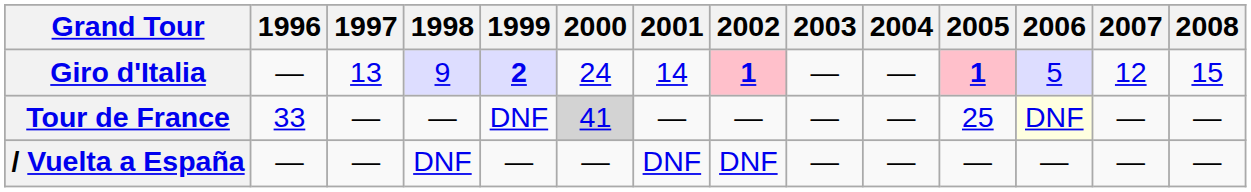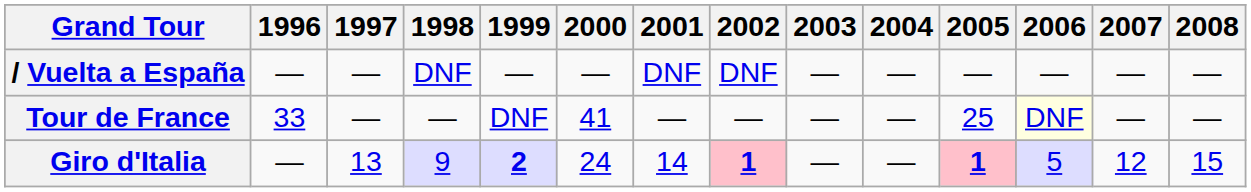 <table class="wikitable plainrowheaders">
 <tr>
 <th scope="col"><a href='#'>Grand Tour</a></th>
 <th scope="col">1996</th>
 <th scope="col">1997</th>
 <th scope="col">1998</th>
 <th scope="col">1999</th>
 <th scope="col">2000</th>
 <th scope="col">2001</th>
 <th scope="col">2002</th>
 <th scope="col">2003</th>
 <th scope="col">2004</th>
 <th scope="col">2005</th>
 <th scope="col">2006</th>
 <th scope="col">2007</th>
 <th scope="col">2008</th>
 </tr>
 <tr style="text-align:center;">
+<th scope="row">/ <a href='#'>Vuelta a España</a></th>
+<td>—</td>
+<td>—</td>
+<td><a href='#'>DNF</a></td>
+<td>—</td>
+<td>—</td>
+<td><a href='#'>DNF</a></td>
+<td><a href='#'>DNF</a></td>
+<td>—</td>
+<td>—</td>
+<td>—</td>
+<td>—</td>
+<td>—</td>
+<td>—</td>
+</tr>
+<tr style="text-align:center;">
+<th scope="row"> <a href='#'>Tour de France</a></th>
+<td><a href='#'>33</a></td>
+<td>—</td>
+<td>—</td>
+<td><a href='#'>DNF</a></td>
+<td><a href='#'>41</a></td>
+<td>—</td>
+<td>—</td>
+<td>—</td>
+<td>—</td>
+<td><a href='#'>25</a></td>
+<td style="background: lightyellow;"><a href='#'>DNF</a></td>
+<td>—</td>
+<td>—</td>
+</tr>
+<tr style="text-align:center;">
 <th scope="row"> <a href='#'>Giro d'Italia</a></th>
 <td>—</td>
 <td><a href='#'>13</a></td>
 <td align="center" style="background:#ddddff;"><a href='#'>9</a></td>
 <td align="center" style="background:#ddddff;"><strong><a href='#'>2</a></strong></td>
 <td><a href='#'>24</a></td>
 <td><a href='#'>14</a></td>
 <td align="center" style="background:pink;"><strong><a href='#'>1</a></strong></td>
 <td>—</td>
 <td>—</td>
 <td align="center" style="background:pink;"><strong><a href='#'>1</a></strong></td>
 <td align="center" style="background:#ddddff;"><a href='#'>5</a></td>
 <td><a href='#'>12</a></td>
 <td><a href='#'>15</a></td>
 </tr>
-<tr style="text-align:center;">
-<th scope="row"> <a href='#'>Tour de France</a></th>
-<td><a href='#'>33</a></td>
-<td>—</td>
-<td>—</td>
-<td><a href='#'>DNF</a></td>
-<td style="background: lightgrey;"><a href='#'>41</a></td>
-<td>—</td>
-<td>—</td>
-<td>—</td>
-<td>—</td>
-<td><a href='#'>25</a></td>
-<td style="background: lightyellow;"><a href='#'>DNF</a></td>
-<td>—</td>
-<td>—</td>
-</tr>
-<tr style="text-align:center;">
-<th scope="row">/ <a href='#'>Vuelta a España</a></th>
-<td>—</td>
-<td>—</td>
-<td><a href='#'>DNF</a></td>
-<td>—</td>
-<td>—</td>
-<td><a href='#'>DNF</a></td>
-<td><a href='#'>DNF</a></td>
-<td>—</td>
-<td>—</td>
-<td>—</td>
-<td>—</td>
-<td>—</td>
-<td>—</td>
-</tr>
 </table>
